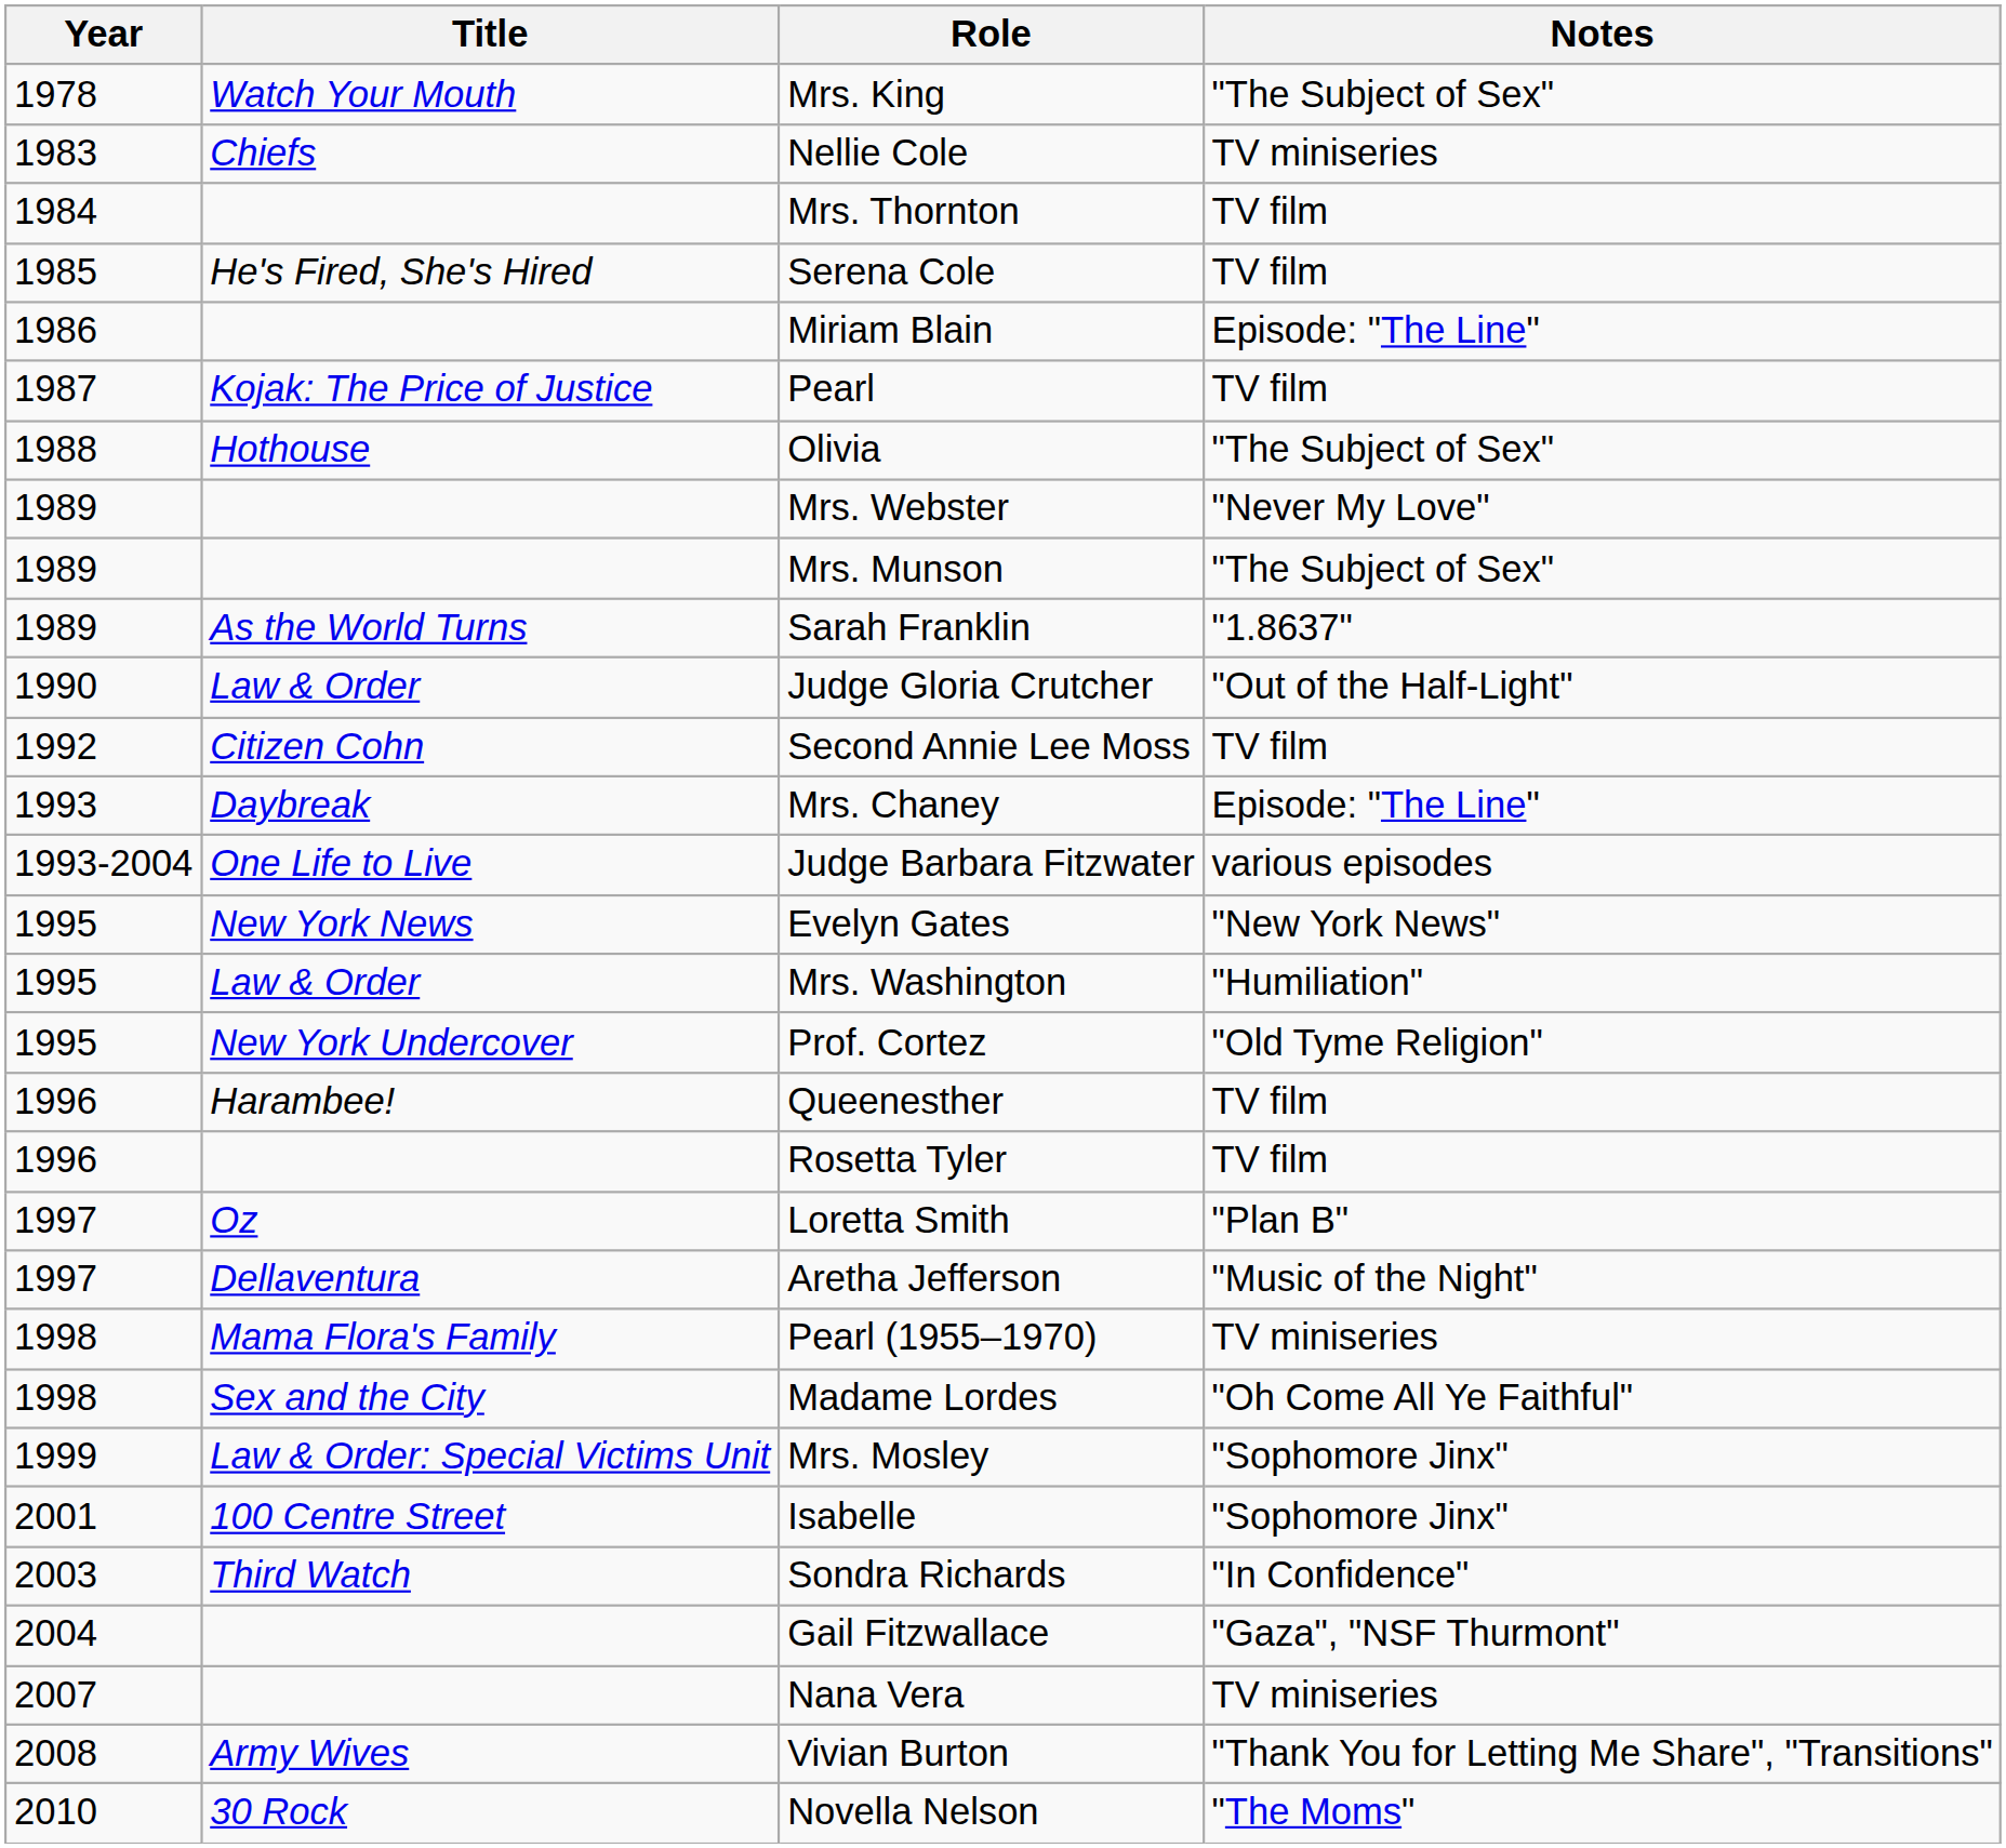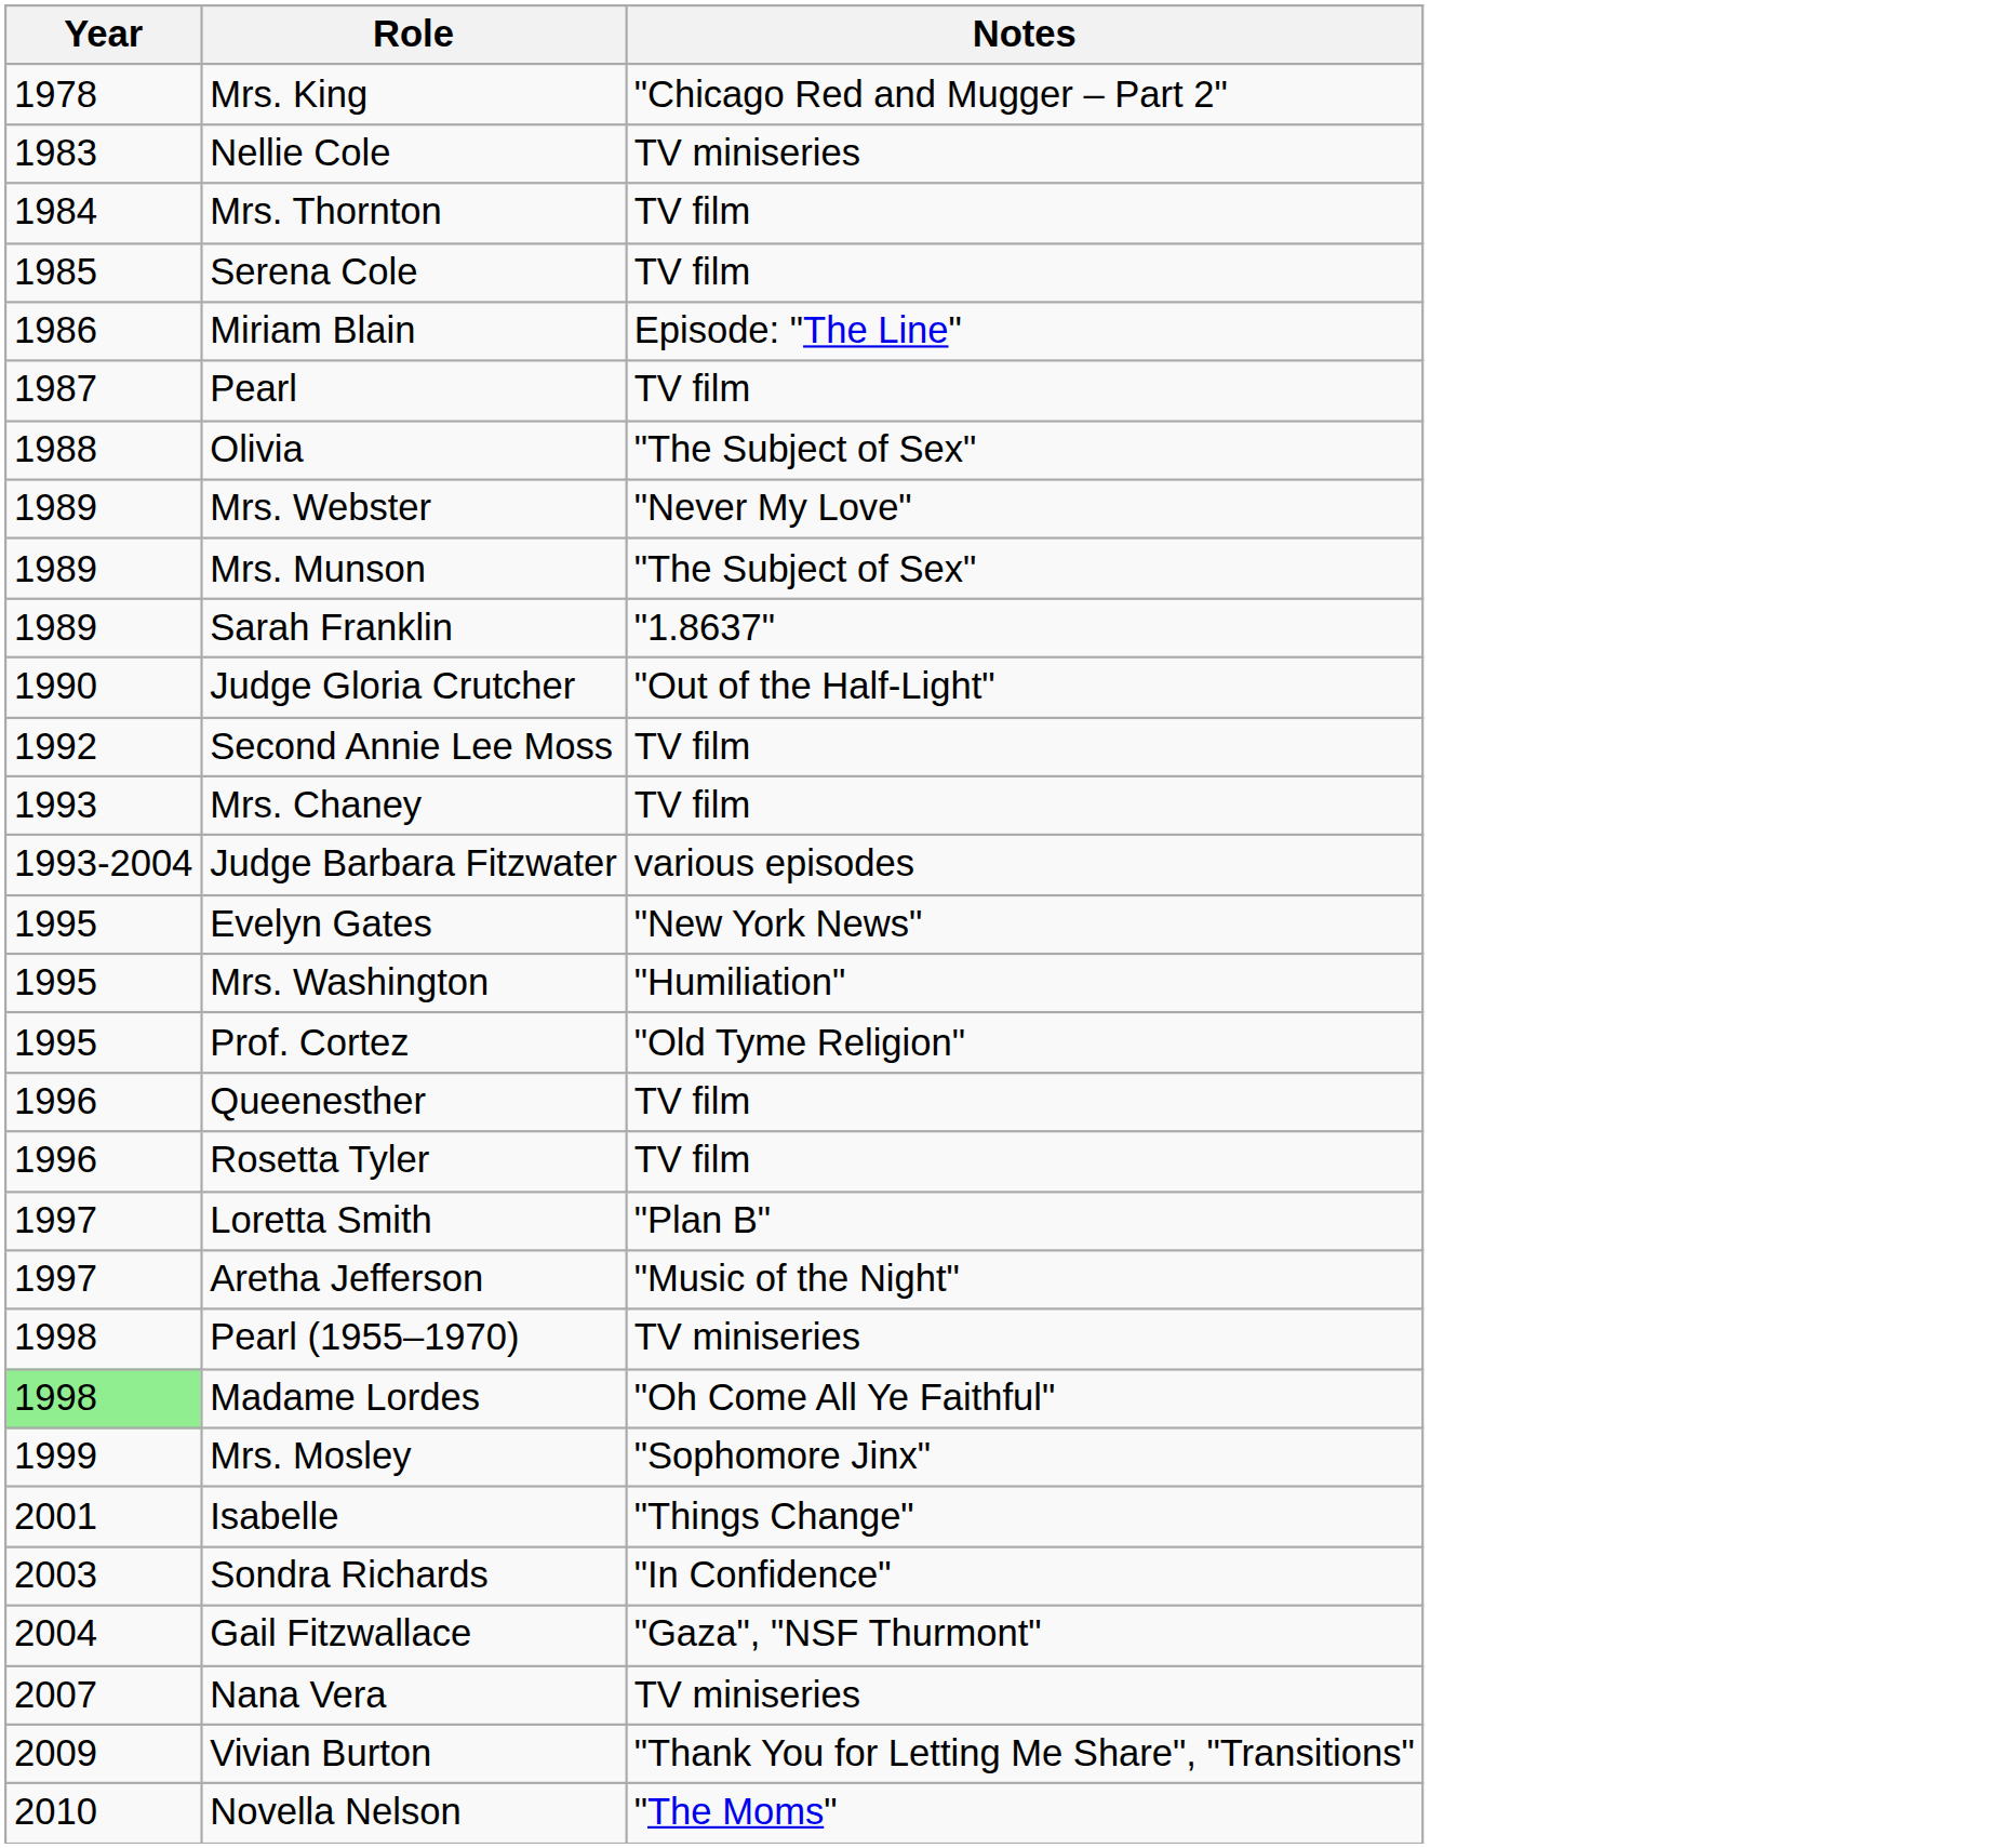 <table class="wikitable sortable">
 <tr>
 <th>Year</th>
-<th>Title</th>
 <th>Role</th>
 <th class="unsortable">Notes</th>
 </tr>
 <tr>
 <td>1978</td>
-<td><em><a href='#'>Watch Your Mouth</a></em></td>
 <td>Mrs. King</td>
-<td>"The Subject of Sex"</td>
+<td>"Chicago Red and Mugger – Part 2"</td>
 </tr>
 <tr>
 <td>1983</td>
-<td><em><a href='#'>Chiefs</a></em></td>
 <td>Nellie Cole</td>
 <td>TV miniseries</td>
 </tr>
 <tr>
 <td>1984</td>
-<td><em></em></td>
 <td>Mrs. Thornton</td>
 <td>TV film</td>
 </tr>
 <tr>
 <td>1985</td>
-<td><em>He's Fired, She's Hired</em></td>
 <td>Serena Cole</td>
 <td>TV film</td>
 </tr>
 <tr>
 <td>1986</td>
-<td><em></em></td>
 <td>Miriam Blain</td>
 <td>Episode: "<a href='#'>The Line</a>"</td>
 </tr>
 <tr>
 <td>1987</td>
-<td><em><a href='#'>Kojak: The Price of Justice</a></em></td>
 <td>Pearl</td>
 <td>TV film</td>
 </tr>
 <tr>
 <td>1988</td>
-<td><em><a href='#'>Hothouse</a></em></td>
 <td>Olivia</td>
 <td>"The Subject of Sex"</td>
 </tr>
 <tr>
 <td>1989</td>
-<td><em></em></td>
 <td>Mrs. Webster</td>
 <td>"Never My Love"</td>
 </tr>
 <tr>
 <td>1989</td>
-<td><em></em></td>
 <td>Mrs. Munson</td>
 <td>"The Subject of Sex"</td>
 </tr>
 <tr>
 <td>1989</td>
-<td><em><a href='#'>As the World Turns</a></em></td>
 <td>Sarah Franklin</td>
 <td>"1.8637"</td>
 </tr>
 <tr>
 <td>1990</td>
-<td><em><a href='#'>Law & Order</a></em></td>
 <td>Judge Gloria Crutcher</td>
 <td>"Out of the Half-Light"</td>
 </tr>
 <tr>
 <td>1992</td>
-<td><em><a href='#'>Citizen Cohn</a></em></td>
 <td>Second Annie Lee Moss</td>
 <td>TV film</td>
 </tr>
 <tr>
 <td>1993</td>
-<td><em><a href='#'>Daybreak</a></em></td>
 <td>Mrs. Chaney</td>
-<td>Episode: "<a href='#'>The Line</a>"</td>
+<td>TV film</td>
 </tr>
 <tr>
 <td>1993-2004</td>
-<td><em><a href='#'>One Life to Live</a></em></td>
 <td>Judge Barbara Fitzwater</td>
 <td>various episodes</td>
 </tr>
 <tr>
 <td>1995</td>
-<td><em><a href='#'>New York News</a></em></td>
 <td>Evelyn Gates</td>
 <td>"New York News"</td>
 </tr>
 <tr>
 <td>1995</td>
-<td><em><a href='#'>Law & Order</a></em></td>
 <td>Mrs. Washington</td>
 <td>"Humiliation"</td>
 </tr>
 <tr>
 <td>1995</td>
-<td><em><a href='#'>New York Undercover</a></em></td>
 <td>Prof. Cortez</td>
 <td>"Old Tyme Religion"</td>
 </tr>
 <tr>
 <td>1996</td>
-<td><em>Harambee!</em></td>
 <td>Queenesther</td>
 <td>TV film</td>
 </tr>
 <tr>
 <td>1996</td>
-<td><em></em></td>
 <td>Rosetta Tyler</td>
 <td>TV film</td>
 </tr>
 <tr>
 <td>1997</td>
-<td><em><a href='#'>Oz</a></em></td>
 <td>Loretta Smith</td>
 <td>"Plan B"</td>
 </tr>
 <tr>
 <td>1997</td>
-<td><em><a href='#'>Dellaventura</a></em></td>
 <td>Aretha Jefferson</td>
 <td>"Music of the Night"</td>
 </tr>
 <tr>
 <td>1998</td>
-<td><em><a href='#'>Mama Flora's Family</a></em></td>
 <td>Pearl (1955–1970)</td>
 <td>TV miniseries</td>
 </tr>
 <tr>
-<td>1998</td>
-<td><em><a href='#'>Sex and the City</a></em></td>
+<td style="background: lightgreen;">1998</td>
 <td>Madame Lordes</td>
 <td>"Oh Come All Ye Faithful"</td>
 </tr>
 <tr>
 <td>1999</td>
-<td><em><a href='#'>Law & Order: Special Victims Unit</a></em></td>
 <td>Mrs. Mosley</td>
 <td>"Sophomore Jinx"</td>
 </tr>
 <tr>
 <td>2001</td>
-<td><em><a href='#'>100 Centre Street</a></em></td>
 <td>Isabelle</td>
-<td>"Sophomore Jinx"</td>
+<td>"Things Change"</td>
 </tr>
 <tr>
 <td>2003</td>
-<td><em><a href='#'>Third Watch</a></em></td>
 <td>Sondra Richards</td>
 <td>"In Confidence"</td>
 </tr>
 <tr>
 <td>2004</td>
-<td><em></em></td>
 <td>Gail Fitzwallace</td>
 <td>"Gaza", "NSF Thurmont"</td>
 </tr>
 <tr>
 <td>2007</td>
-<td><em></em></td>
 <td>Nana Vera</td>
 <td>TV miniseries</td>
 </tr>
 <tr>
-<td>2008</td>
-<td><em><a href='#'>Army Wives</a></em></td>
+<td>2009</td>
 <td>Vivian Burton</td>
 <td>"Thank You for Letting Me Share", "Transitions"</td>
 </tr>
 <tr>
 <td>2010</td>
-<td><em><a href='#'>30 Rock</a></em></td>
 <td>Novella Nelson</td>
 <td>"<a href='#'>The Moms</a>"</td>
 </tr>
 </table>
